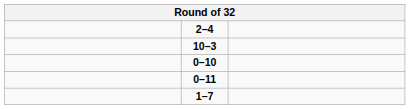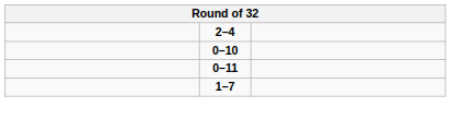 <table class="wikitable" style="text-align: center;">
 <tr>
 <th colspan=3>Round of 32</th>
 </tr>
 <tr>
 <td align=left width="270"></td>
 <td align=center width="65"><strong>2–4</strong></td>
 <td align=left width="270"><strong></strong></td>
-</tr>
-<tr>
-<td align=left><strong></strong></td>
-<td align=center><strong>10–3</strong></td>
-<td align=left></td>
 </tr>
 <tr>
 <td align=left></td>
 <td align=center><strong>0–10</strong></td>
 <td align=left><strong></strong></td>
 </tr>
 <tr>
 <td align=left></td>
 <td align=center><strong>0–11</strong></td>
 <td align=left><strong></strong></td>
 </tr>
 <tr>
 <td align=left></td>
 <td align=center><strong>1–7</strong></td>
 <td align=left><strong></strong></td>
 </tr>
 </table>
